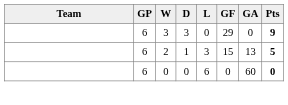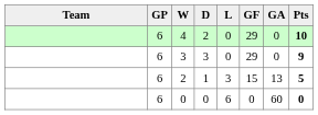 <table style=border-collapse:collapse border=1 cellspacing=0 cellpadding=5>
 <tr align=center bgcolor=#efefef>
 <th width=185>Team</th>
 <th width=20>GP</th>
 <th width=20>W</th>
 <th width=20>D</th>
 <th width=20>L</th>
 <th width=20>GF</th>
 <th width=20>GA</th>
 <th width=20>Pts</th>
+</tr>
+<tr bgcolor=#ccffcc align=center>
+<td style="text-align:left;"></td>
+<td>6</td>
+<td>4</td>
+<td>2</td>
+<td>0</td>
+<td>29</td>
+<td>0</td>
+<td><strong>10</strong></td>
 </tr>
 <tr align=center>
 <td style="text-align:left;"></td>
 <td>6</td>
 <td>3</td>
 <td>3</td>
 <td>0</td>
 <td>29</td>
 <td>0</td>
 <td><strong>9</strong></td>
 </tr>
 <tr align=center>
 <td style="text-align:left;"></td>
 <td>6</td>
 <td>2</td>
 <td>1</td>
 <td>3</td>
 <td>15</td>
 <td>13</td>
 <td><strong>5</strong></td>
 </tr>
 <tr align=center>
 <td style="text-align:left;"></td>
 <td>6</td>
 <td>0</td>
 <td>0</td>
 <td>6</td>
 <td>0</td>
 <td>60</td>
 <td><strong>0</strong></td>
 </tr>
 </table>
